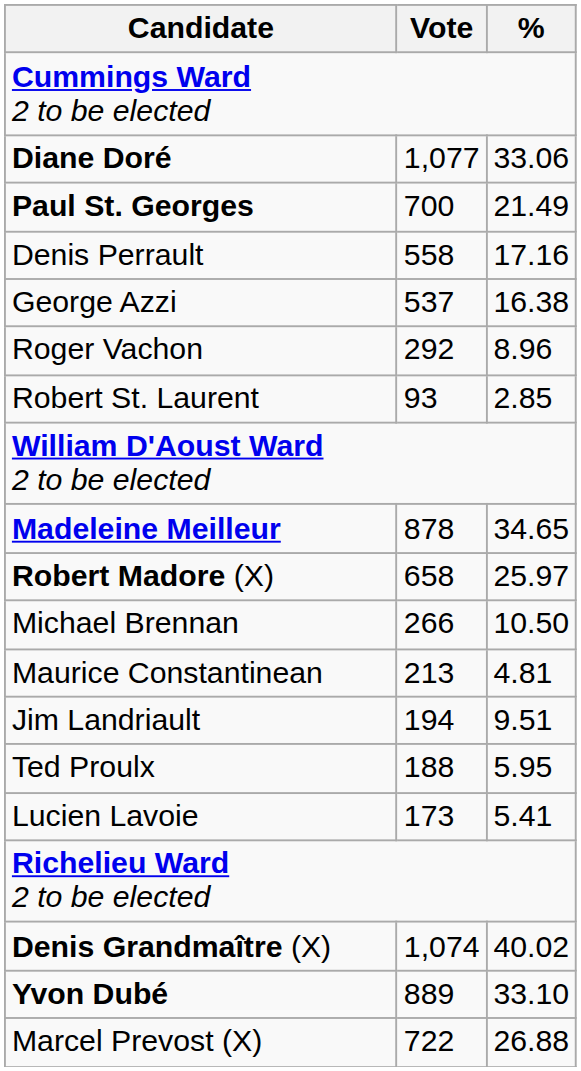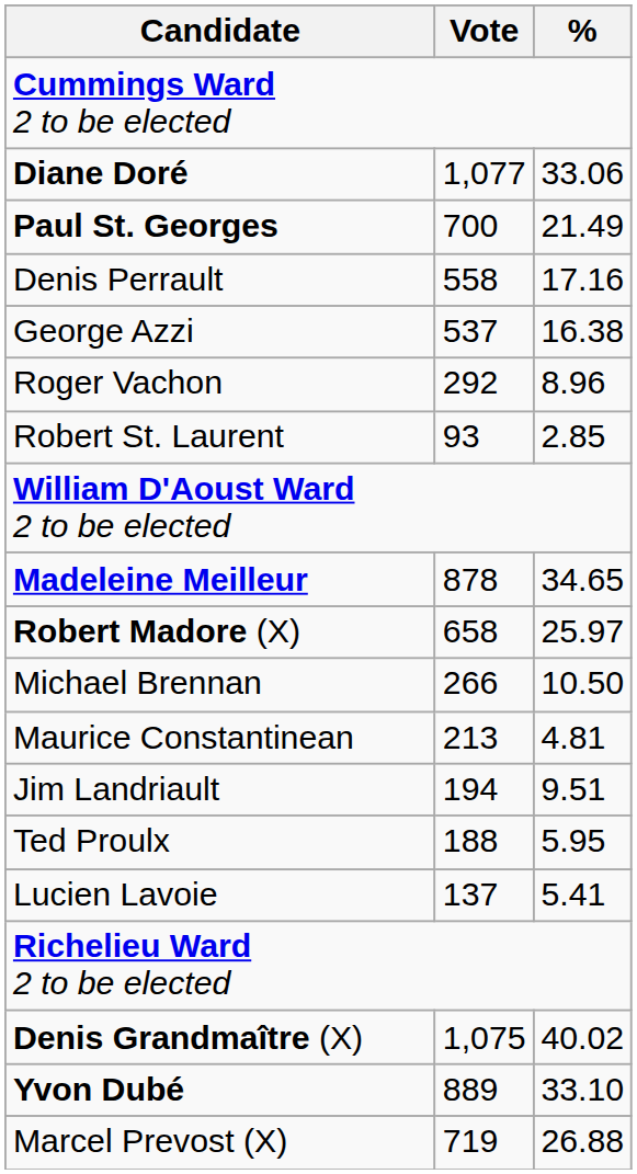 <table class="wikitable">
 <tr>
 <th bgcolor="#DDDDFF" width="200px">Candidate</th>
 <th bgcolor="#DDDDFF">Vote</th>
 <th bgcolor="#DDDDFF">%</th>
 </tr>
 <tr>
 <td colspan="4"><strong><a href='#'>Cummings Ward</a></strong> <br> <em>2 to be elected</em></td>
 </tr>
 <tr>
 <td><strong>Diane Doré</strong></td>
 <td>1,077</td>
 <td>33.06</td>
 </tr>
 <tr>
 <td><strong>Paul St. Georges</strong></td>
 <td>700</td>
 <td>21.49</td>
 </tr>
 <tr>
 <td>Denis Perrault</td>
 <td>558</td>
 <td>17.16</td>
 </tr>
 <tr>
 <td>George Azzi</td>
 <td>537</td>
 <td>16.38</td>
 </tr>
 <tr>
 <td>Roger Vachon</td>
 <td>292</td>
 <td>8.96</td>
 </tr>
 <tr>
 <td>Robert St. Laurent</td>
 <td>93</td>
 <td>2.85</td>
 </tr>
 <tr>
 <td colspan="4"><strong><a href='#'>William D'Aoust Ward</a></strong> <br> <em>2 to be elected</em></td>
 </tr>
 <tr>
 <td><strong><a href='#'>Madeleine Meilleur</a></strong></td>
 <td>878</td>
 <td>34.65</td>
 </tr>
 <tr>
 <td><strong>Robert Madore</strong> (X)</td>
 <td>658</td>
 <td>25.97</td>
 </tr>
 <tr>
 <td>Michael Brennan</td>
 <td>266</td>
 <td>10.50</td>
 </tr>
 <tr>
 <td>Maurice Constantinean</td>
 <td>213</td>
 <td>4.81</td>
 </tr>
 <tr>
 <td>Jim Landriault</td>
 <td>194</td>
 <td>9.51</td>
 </tr>
 <tr>
 <td>Ted Proulx</td>
 <td>188</td>
 <td>5.95</td>
 </tr>
 <tr>
 <td>Lucien Lavoie</td>
-<td>173</td>
+<td>137</td>
 <td>5.41</td>
 </tr>
 <tr>
 <td colspan="4"><strong><a href='#'>Richelieu Ward</a></strong> <br> <em>2 to be elected</em></td>
 </tr>
 <tr>
 <td><strong>Denis Grandmaître</strong> (X)</td>
-<td>1,074</td>
+<td>1,075</td>
 <td>40.02</td>
 </tr>
 <tr>
 <td><strong>Yvon Dubé</strong></td>
 <td>889</td>
 <td>33.10</td>
 </tr>
 <tr>
 <td>Marcel Prevost (X)</td>
-<td>722</td>
+<td>719</td>
 <td>26.88</td>
 </tr>
 </table>
